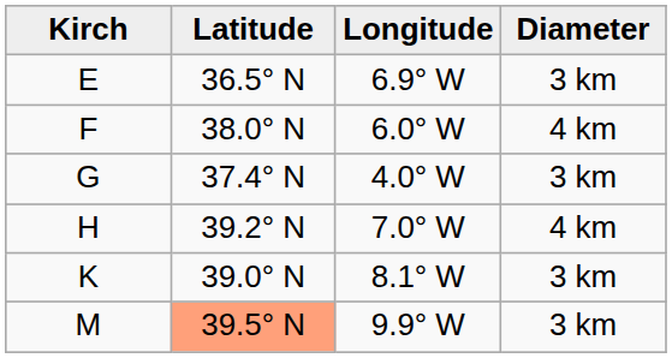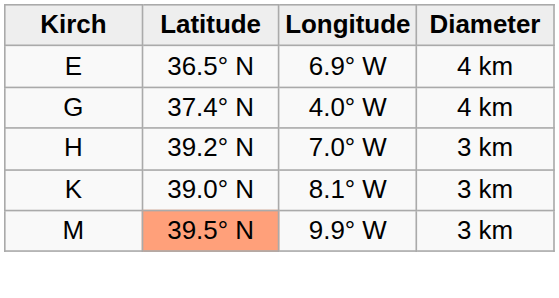 <table class="wikitable">
 <tr>
 <th width="25%" style="background:#eeeeee;">Kirch</th>
 <th width="25%" style="background:#eeeeee;">Latitude</th>
 <th width="25%" style="background:#eeeeee;">Longitude</th>
 <th width="25%" style="background:#eeeeee;">Diameter</th>
 </tr>
 <tr>
 <td align="center">E</td>
 <td align="center">36.5° N</td>
 <td align="center">6.9° W</td>
-<td align="center">3 km</td>
-</tr>
-<tr>
-<td align="center">F</td>
-<td align="center">38.0° N</td>
-<td align="center">6.0° W</td>
 <td align="center">4 km</td>
 </tr>
 <tr>
 <td align="center">G</td>
 <td align="center">37.4° N</td>
 <td align="center">4.0° W</td>
-<td align="center">3 km</td>
+<td align="center">4 km</td>
 </tr>
 <tr>
 <td align="center">H</td>
 <td align="center">39.2° N</td>
 <td align="center">7.0° W</td>
-<td align="center">4 km</td>
+<td align="center">3 km</td>
 </tr>
 <tr>
 <td align="center">K</td>
 <td align="center">39.0° N</td>
 <td align="center">8.1° W</td>
 <td align="center">3 km</td>
 </tr>
 <tr>
 <td align="center">M</td>
 <td align="center" style="background: lightsalmon;">39.5° N</td>
 <td align="center">9.9° W</td>
 <td align="center">3 km</td>
 </tr>
 </table>
